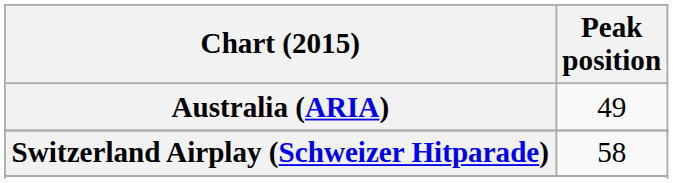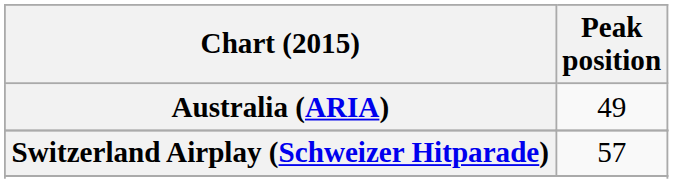 <table class="wikitable plainrowheaders sortable" style="text-align:center;">
 <tr>
 <th>Chart (2015)</th>
 <th>Peak<br>position</th>
 </tr>
 <tr>
 <th scope="row">Australia (<a href='#'>ARIA</a>)</th>
 <td>49</td>
 </tr>
 <tr>
 </tr>
 <tr>
 </tr>
 <tr>
 <th scope="row">Switzerland Airplay (<a href='#'>Schweizer Hitparade</a>)</th>
-<td>58</td>
+<td>57</td>
 </tr>
 <tr>
 </tr>
 <tr>
 </tr>
 <tr>
 </tr>
 </table>
